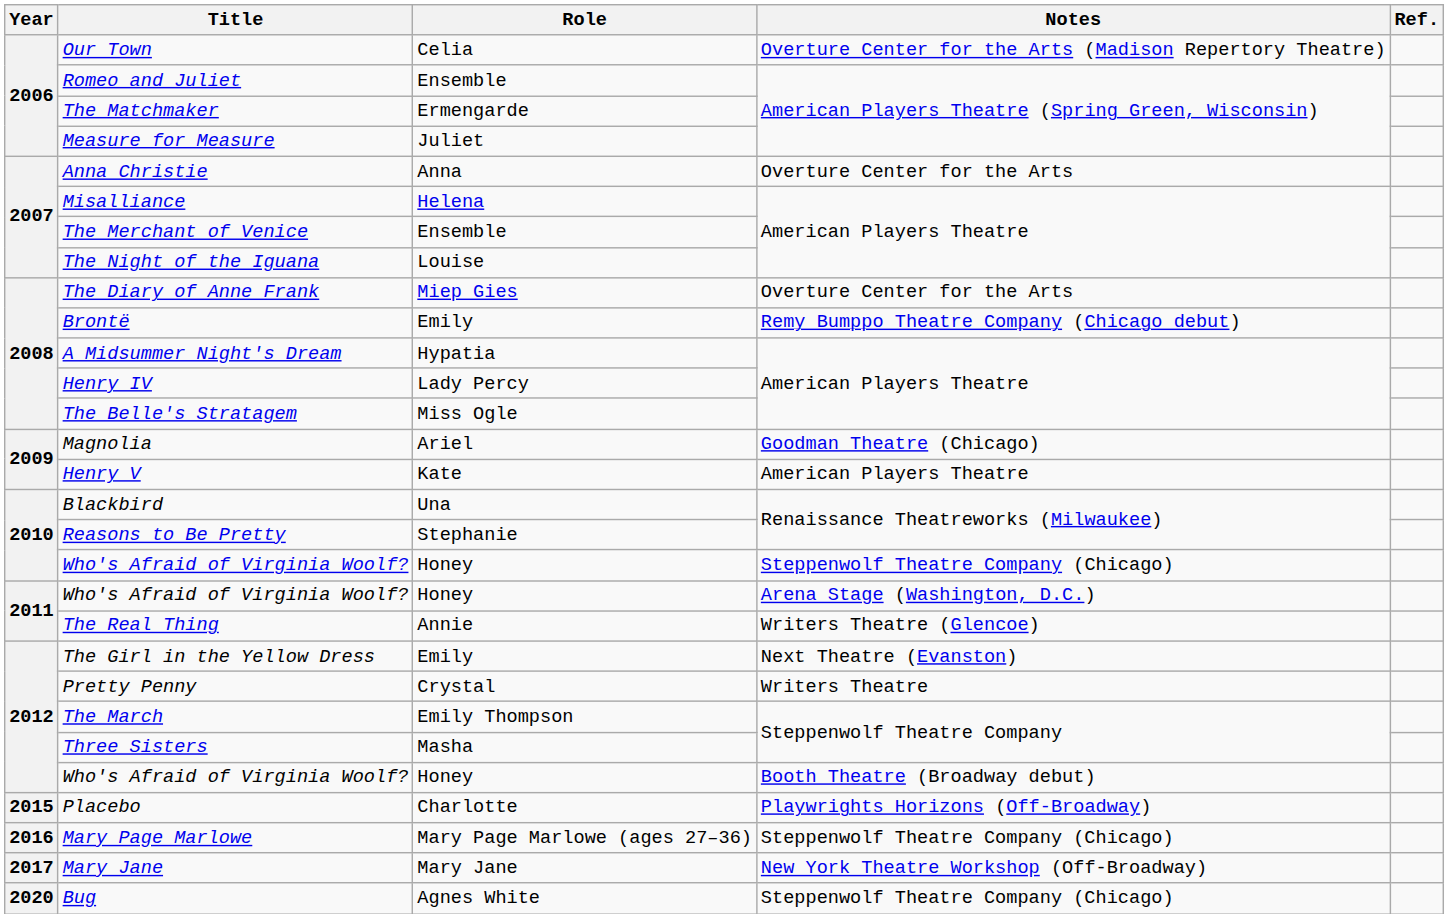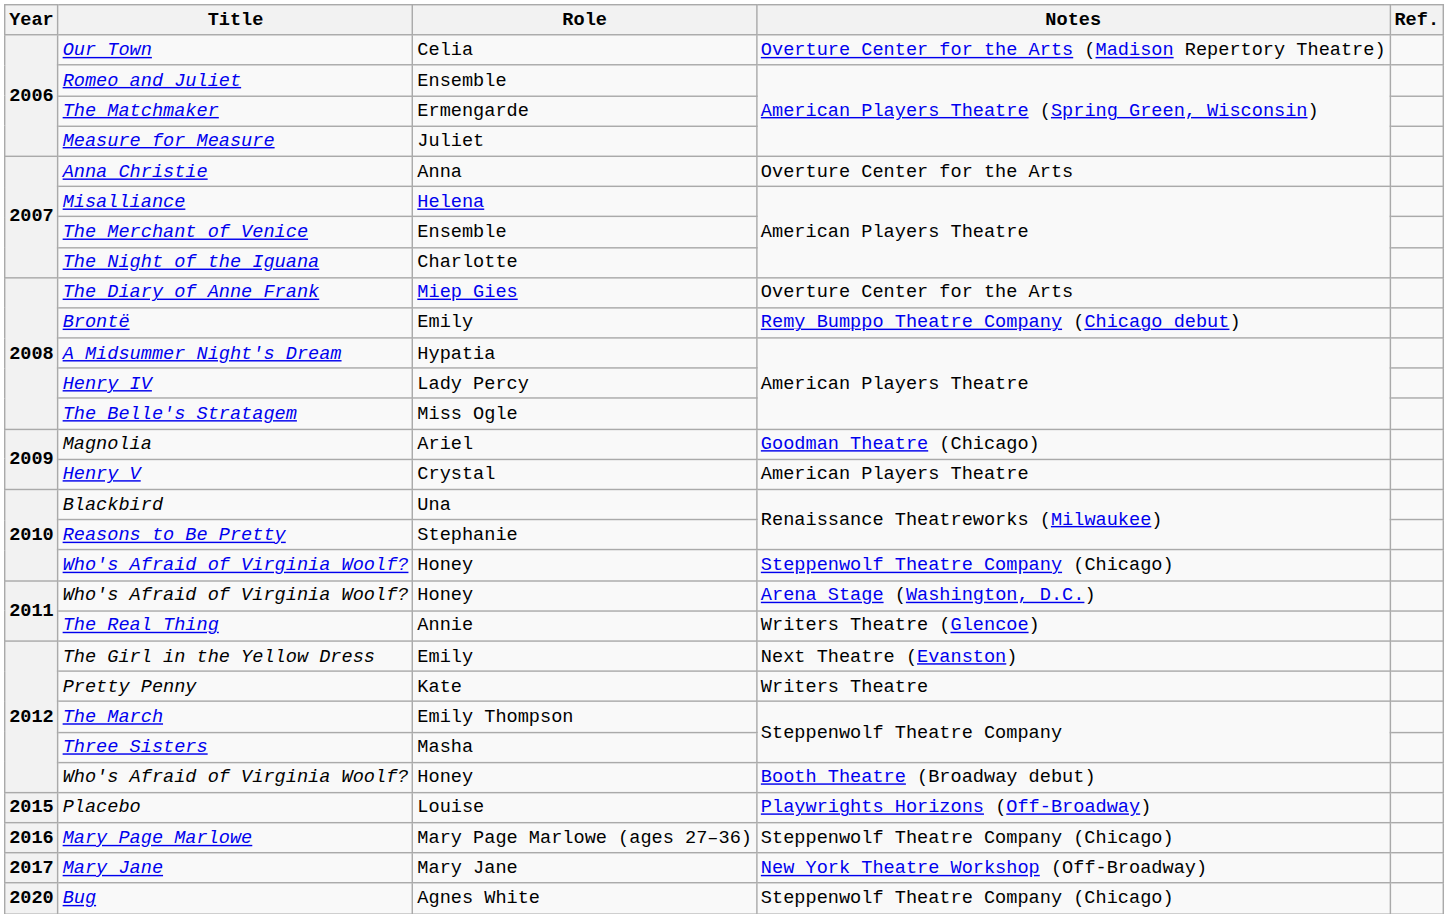 <table class="wikitable plainrowheaders sortable">
 <tr>
 <th scope="col">Year</th>
 <th scope="col">Title</th>
 <th scope="col">Role</th>
 <th scope="col" class="unsortable">Notes</th>
 <th scope="col" class="unsortable">Ref.</th>
 </tr>
 <tr>
 <th scope="row" rowspan="4">2006</th>
 <td><em><a href='#'>Our Town</a></em></td>
 <td>Celia</td>
 <td><a href='#'>Overture Center for the Arts</a> (<a href='#'>Madison</a> Repertory Theatre)</td>
 <td></td>
 </tr>
 <tr>
 <td><em><a href='#'>Romeo and Juliet</a></em></td>
 <td>Ensemble</td>
 <td rowspan="3"><a href='#'>American Players Theatre</a> (<a href='#'>Spring Green, Wisconsin</a>)</td>
 <td></td>
 </tr>
 <tr>
 <td data-sort-value="Matchmaker, The"><em><a href='#'>The Matchmaker</a></em></td>
 <td>Ermengarde</td>
 <td></td>
 </tr>
 <tr>
 <td><em><a href='#'>Measure for Measure</a></em></td>
 <td>Juliet</td>
 <td></td>
 </tr>
 <tr>
 <th scope="row" rowspan="4">2007</th>
 <td><em><a href='#'>Anna Christie</a></em></td>
 <td>Anna</td>
 <td>Overture Center for the Arts</td>
 <td></td>
 </tr>
 <tr>
 <td><em><a href='#'>Misalliance</a></em></td>
 <td><a href='#'>Helena</a></td>
 <td rowspan="3">American Players Theatre</td>
 <td></td>
 </tr>
 <tr>
 <td data-sort-value="Merchant of Venice, The"><em><a href='#'>The Merchant of Venice</a></em></td>
 <td>Ensemble</td>
 <td></td>
 </tr>
 <tr>
 <td><em><a href='#'>The Night of the Iguana</a></em></td>
-<td>Louise</td>
+<td>Charlotte</td>
 <td></td>
 </tr>
 <tr>
 <th scope="row" rowspan="5">2008</th>
 <td data-sort-value="Diary of Anne Frank, The"><em><a href='#'>The Diary of Anne Frank</a></em></td>
 <td><a href='#'>Miep Gies</a></td>
 <td>Overture Center for the Arts</td>
 <td></td>
 </tr>
 <tr>
 <td><em><a href='#'>Brontë</a></em></td>
 <td>Emily</td>
 <td><a href='#'>Remy Bumppo Theatre Company</a> (<a href='#'>Chicago debut</a>)</td>
 <td></td>
 </tr>
 <tr>
 <td data-sort-value="Midsummer Night's Dream, A"><em><a href='#'>A Midsummer Night's Dream</a></em></td>
 <td>Hypatia</td>
 <td rowspan="3">American Players Theatre</td>
 <td></td>
 </tr>
 <tr>
 <td><em><a href='#'>Henry IV</a></em></td>
 <td>Lady Percy</td>
 <td></td>
 </tr>
 <tr>
 <td data-sort-value="Belle's Stratagem, The"><em><a href='#'>The Belle's Stratagem</a></em></td>
 <td>Miss Ogle</td>
 <td></td>
 </tr>
 <tr>
 <th scope="row" rowspan="2">2009</th>
 <td><em>Magnolia</em></td>
 <td>Ariel</td>
 <td><a href='#'>Goodman Theatre</a> (Chicago)</td>
 <td></td>
 </tr>
 <tr>
 <td><em><a href='#'>Henry V</a></em></td>
-<td>Kate</td>
+<td>Crystal</td>
 <td>American Players Theatre</td>
 <td></td>
 </tr>
 <tr>
 <th scope="row" rowspan="3">2010</th>
 <td><em>Blackbird</em></td>
 <td>Una</td>
 <td rowspan="2">Renaissance Theatreworks (<a href='#'>Milwaukee</a>)</td>
 <td></td>
 </tr>
 <tr>
 <td><em><a href='#'>Reasons to Be Pretty</a></em></td>
 <td>Stephanie</td>
 <td></td>
 </tr>
 <tr>
 <td><em><a href='#'>Who's Afraid of Virginia Woolf?</a></em></td>
 <td>Honey</td>
 <td><a href='#'>Steppenwolf Theatre Company</a> (Chicago)</td>
 <td></td>
 </tr>
 <tr>
 <th scope="row" rowspan="2">2011</th>
 <td><em>Who's Afraid of Virginia Woolf?</em></td>
 <td>Honey</td>
 <td><a href='#'>Arena Stage</a> (<a href='#'>Washington, D.C.</a>)</td>
 <td></td>
 </tr>
 <tr>
 <td data-sort-value="Real Thing, The"><em><a href='#'>The Real Thing</a></em></td>
 <td>Annie</td>
 <td>Writers Theatre (<a href='#'>Glencoe</a>)</td>
 <td></td>
 </tr>
 <tr>
 <th scope="row" rowspan="5">2012</th>
 <td data-sort-value="Girl in the Yellow Dress, The"><em>The Girl in the Yellow Dress</em></td>
 <td>Emily</td>
 <td>Next Theatre (<a href='#'>Evanston</a>)</td>
 <td></td>
 </tr>
 <tr>
 <td><em>Pretty Penny</em></td>
-<td>Crystal</td>
+<td>Kate</td>
 <td>Writers Theatre</td>
 <td></td>
 </tr>
 <tr>
 <td data-sort-value="March, The"><em><a href='#'>The March</a></em></td>
 <td>Emily Thompson</td>
 <td rowspan="2">Steppenwolf Theatre Company</td>
 <td></td>
 </tr>
 <tr>
 <td><em><a href='#'>Three Sisters</a></em></td>
 <td>Masha</td>
 <td></td>
 </tr>
 <tr>
 <td><em>Who's Afraid of Virginia Woolf?</em></td>
 <td>Honey</td>
 <td><a href='#'>Booth Theatre</a> (Broadway debut)</td>
 <td></td>
 </tr>
 <tr>
 <th scope="row">2015</th>
 <td><em>Placebo</em></td>
-<td>Charlotte</td>
+<td>Louise</td>
 <td><a href='#'>Playwrights Horizons</a> (<a href='#'>Off-Broadway</a>)</td>
 <td></td>
 </tr>
 <tr>
 <th scope="row">2016</th>
 <td><em><a href='#'>Mary Page Marlowe</a></em></td>
 <td>Mary Page Marlowe (ages 27–36)</td>
 <td>Steppenwolf Theatre Company (Chicago)</td>
 <td></td>
 </tr>
 <tr>
 <th scope="row">2017</th>
 <td><em><a href='#'>Mary Jane</a></em></td>
 <td>Mary Jane</td>
 <td><a href='#'>New York Theatre Workshop</a> (Off-Broadway)</td>
 <td></td>
 </tr>
 <tr>
 <th scope="row">2020</th>
 <td><em><a href='#'>Bug</a></em></td>
 <td>Agnes White</td>
 <td>Steppenwolf Theatre Company (Chicago)</td>
 <td></td>
 </tr>
 </table>
